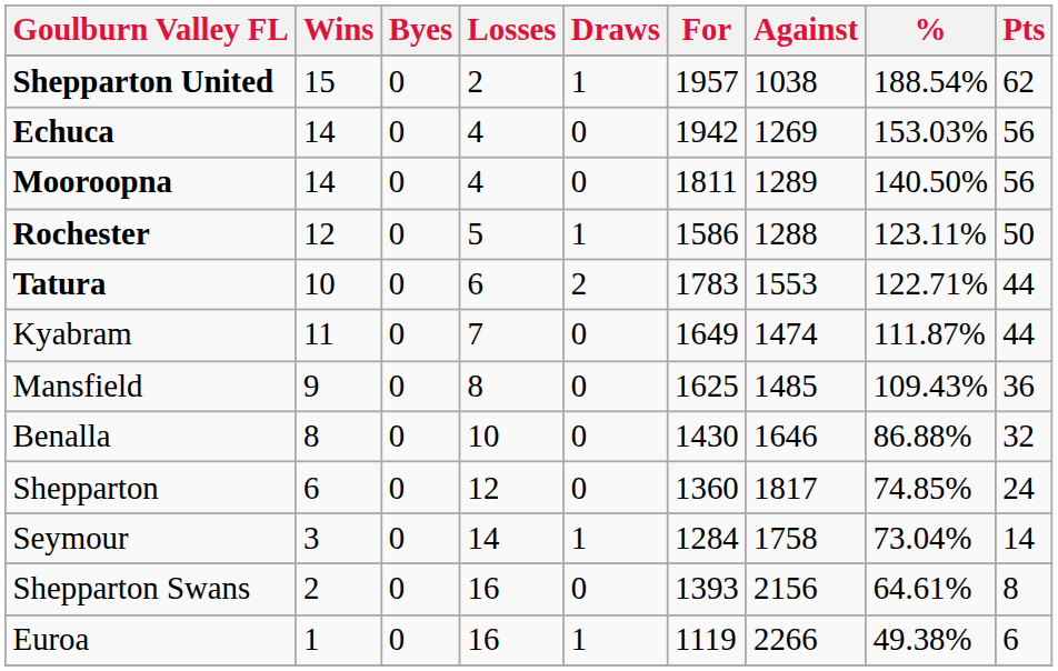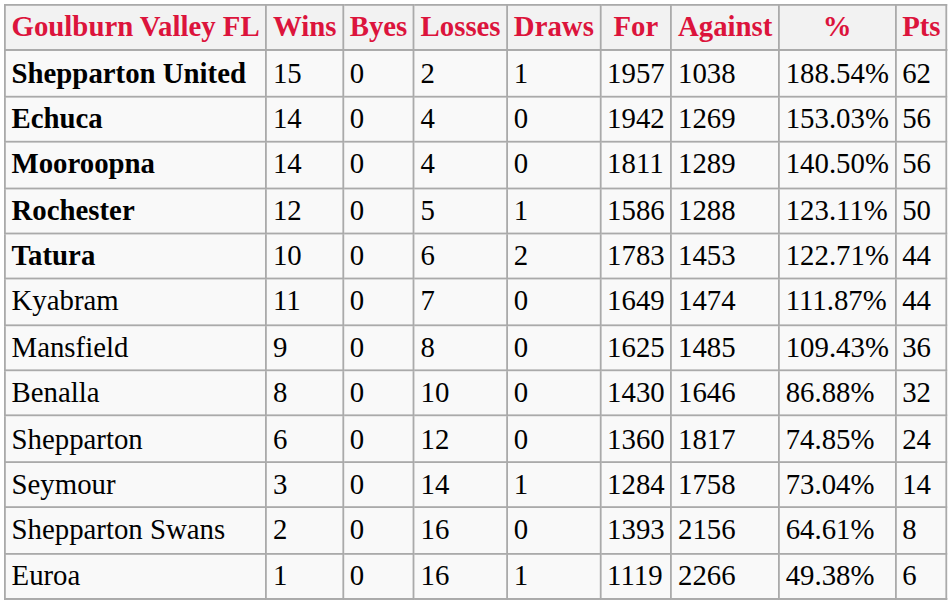 <table class="wikitable">
 <tr>
 <th style="color:crimson">Goulburn Valley FL</th>
 <th style="color:crimson">Wins</th>
 <th style="color:crimson">Byes</th>
 <th style="color:crimson">Losses</th>
 <th style="color:crimson">Draws</th>
 <th style="color:crimson">For</th>
 <th style="color:crimson">Against</th>
 <th style="color:crimson">%</th>
 <th style="color:crimson">Pts</th>
 </tr>
 <tr>
 </tr>
 <tr>
 </tr>
 <tr>
 <td><strong>	Shepparton United	</strong></td>
 <td>15</td>
 <td>0</td>
 <td>2</td>
 <td>1</td>
 <td>1957</td>
 <td>1038</td>
 <td>188.54%</td>
 <td>62</td>
 </tr>
 <tr>
 <td><strong>	Echuca	</strong></td>
 <td>14</td>
 <td>0</td>
 <td>4</td>
 <td>0</td>
 <td>1942</td>
 <td>1269</td>
 <td>153.03%</td>
 <td>56</td>
 </tr>
 <tr>
 <td><strong>	Mooroopna	</strong></td>
 <td>14</td>
 <td>0</td>
 <td>4</td>
 <td>0</td>
 <td>1811</td>
 <td>1289</td>
 <td>140.50%</td>
 <td>56</td>
 </tr>
 <tr>
 <td><strong>	Rochester	</strong></td>
 <td>12</td>
 <td>0</td>
 <td>5</td>
 <td>1</td>
 <td>1586</td>
 <td>1288</td>
 <td>123.11%</td>
 <td>50</td>
 </tr>
 <tr>
 <td><strong>	Tatura	</strong></td>
 <td>10</td>
 <td>0</td>
 <td>6</td>
 <td>2</td>
 <td>1783</td>
-<td>1553</td>
+<td>1453</td>
 <td>122.71%</td>
 <td>44</td>
 </tr>
 <tr>
 <td>Kyabram</td>
 <td>11</td>
 <td>0</td>
 <td>7</td>
 <td>0</td>
 <td>1649</td>
 <td>1474</td>
 <td>111.87%</td>
 <td>44</td>
 </tr>
 <tr>
 <td>Mansfield</td>
 <td>9</td>
 <td>0</td>
 <td>8</td>
 <td>0</td>
 <td>1625</td>
 <td>1485</td>
 <td>109.43%</td>
 <td>36</td>
 </tr>
 <tr>
 <td>Benalla</td>
 <td>8</td>
 <td>0</td>
 <td>10</td>
 <td>0</td>
 <td>1430</td>
 <td>1646</td>
 <td>86.88%</td>
 <td>32</td>
 </tr>
 <tr>
 <td>Shepparton</td>
 <td>6</td>
 <td>0</td>
 <td>12</td>
 <td>0</td>
 <td>1360</td>
 <td>1817</td>
 <td>74.85%</td>
 <td>24</td>
 </tr>
 <tr>
 <td>Seymour</td>
 <td>3</td>
 <td>0</td>
 <td>14</td>
 <td>1</td>
 <td>1284</td>
 <td>1758</td>
 <td>73.04%</td>
 <td>14</td>
 </tr>
 <tr>
 <td>Shepparton Swans</td>
 <td>2</td>
 <td>0</td>
 <td>16</td>
 <td>0</td>
 <td>1393</td>
 <td>2156</td>
 <td>64.61%</td>
 <td>8</td>
 </tr>
 <tr>
 <td>Euroa</td>
 <td>1</td>
 <td>0</td>
 <td>16</td>
 <td>1</td>
 <td>1119</td>
 <td>2266</td>
 <td>49.38%</td>
 <td>6</td>
 </tr>
 <tr>
 </tr>
 </table>
